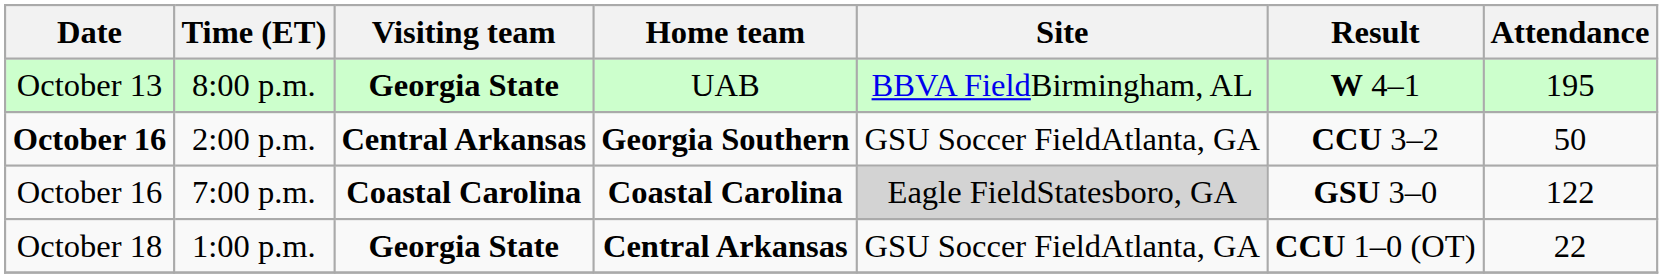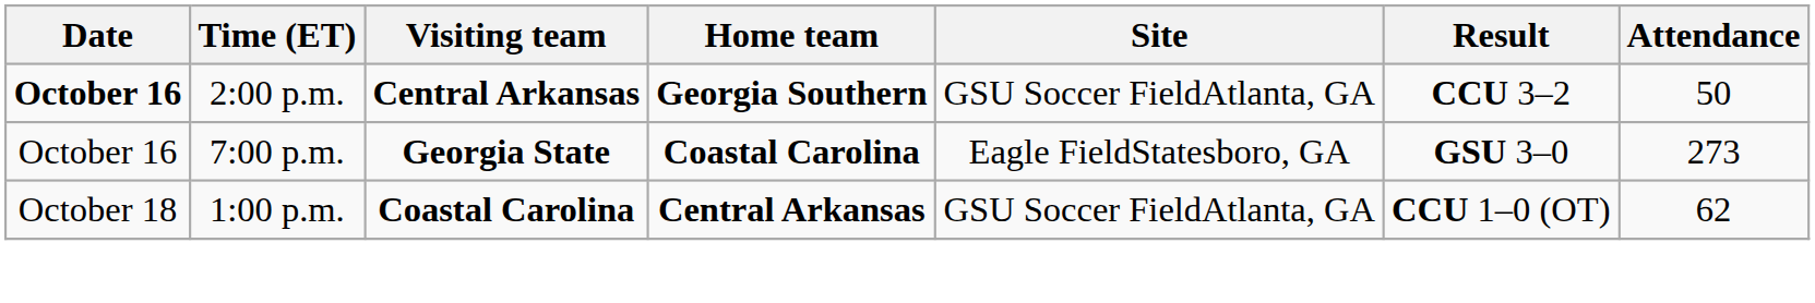 <table class="wikitable" style="font-size:95%; text-align: center;">
 <tr>
 <th>Date</th>
 <th>Time (ET)</th>
 <th>Visiting team</th>
 <th>Home team</th>
 <th>Site</th>
 <th>Result</th>
 <th>Attendance</th>
-</tr>
-<tr style="background:#cfc;">
-<td>October 13</td>
-<td>8:00 p.m.</td>
-<td><strong>Georgia State</strong></td>
-<td>UAB</td>
-<td><a href='#'>BBVA Field</a>Birmingham, AL</td>
-<td><strong>W</strong> 4–1</td>
-<td>195</td>
 </tr>
 <tr>
 <td><strong>October 16</strong></td>
 <td>2:00 p.m.</td>
 <td><strong>Central Arkansas</strong></td>
 <td><strong>Georgia Southern</strong></td>
 <td>GSU Soccer FieldAtlanta, GA</td>
 <td><strong>CCU</strong> 3–2</td>
 <td>50</td>
 </tr>
 <tr>
 <td>October 16</td>
 <td>7:00 p.m.</td>
+<td><strong>Georgia State</strong></td>
 <td><strong>Coastal Carolina</strong></td>
-<td><strong>Coastal Carolina</strong></td>
-<td style="background: lightgrey;">Eagle FieldStatesboro, GA</td>
+<td>Eagle FieldStatesboro, GA</td>
 <td><strong>GSU</strong> 3–0</td>
-<td>122</td>
+<td>273</td>
 </tr>
 <tr>
 <td>October 18</td>
 <td>1:00 p.m.</td>
-<td><strong>Georgia State</strong></td>
+<td><strong>Coastal Carolina</strong></td>
 <td><strong>Central Arkansas</strong></td>
 <td>GSU Soccer FieldAtlanta, GA</td>
 <td><strong>CCU</strong> 1–0 (OT)</td>
-<td>22</td>
+<td>62</td>
 </tr>
 <tr>
 </tr>
 </table>
